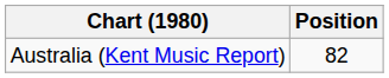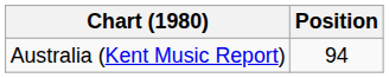 <table class="wikitable sortable plainrowheaders">
 <tr>
 <th scope="col">Chart (1980)</th>
 <th scope="col">Position</th>
 </tr>
 <tr>
 <td>Australia (<a href='#'>Kent Music Report</a>)</td>
-<td style="text-align:center;">82</td>
+<td style="text-align:center;">94</td>
 </tr>
 </table>
